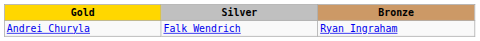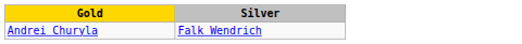 <table class="wikitable" style="text-align:left">
 <tr align="center">
 <td width=200 bgcolor=gold><strong>Gold</strong></td>
 <td width=200 bgcolor=silver><strong>Silver</strong></td>
-<td width=200 bgcolor=CC9966><strong>Bronze</strong></td>
 </tr>
 <tr>
 <td><a href='#'>Andrei Churyla</a><br><em></em></td>
 <td><a href='#'>Falk Wendrich</a><br><em></em></td>
-<td><a href='#'>Ryan Ingraham</a><br><em></em></td>
 </tr>
 </table>
